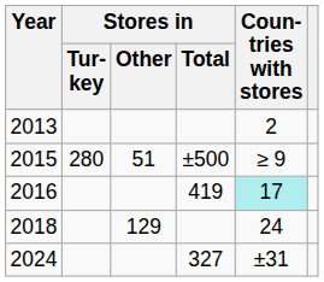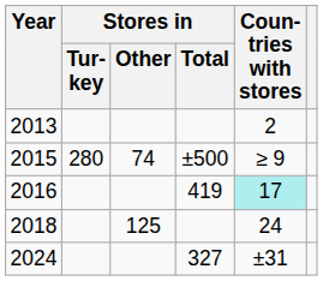 <table class="wikitable floatright">
 <tr>
 <th rowspan=2 style="vertical-align:top;">Year</th>
 <th colspan=3 style="vertical-align:top;">Stores in</th>
 <th rowspan=2 style="vertical-align:top;">Coun-<br>tries<br>with<br>stores<br></th>
 <th rowspan=2 style="vertical-align:top;"></th>
 </tr>
 <tr>
 <th style="vertical-align:top;">Tur-<br>key</th>
 <th style="vertical-align:top;">Other</th>
 <th style="vertical-align:top;">Total</th>
 </tr>
 <tr>
 <td style="vertical-align:top;">2013</td>
 <td></td>
 <td></td>
 <td></td>
 <td style="vertical-align:top;text-align:center;">2</td>
 <td style="vertical-align:top;"></td>
 </tr>
 <tr>
 <td style="vertical-align:top;">2015</td>
 <td style="vertical-align:top;text-align:center;">280</td>
-<td style="vertical-align:top;text-align:center;">51</td>
+<td style="vertical-align:top;text-align:center;">74</td>
 <td style="vertical-align:top;text-align:center;">±500</td>
 <td style="vertical-align:top;text-align:center;">≥ 9</td>
 <td style="vertical-align:top;"></td>
 </tr>
 <tr>
 <td style="vertical-align:top;">2016</td>
 <td style="vertical-align:top;"></td>
 <td style="vertical-align:top;"></td>
 <td style="vertical-align:top;text-align:center;">419</td>
 <td style="background: paleturquoise; vertical-align:top;text-align:center;">17</td>
 <td style="vertical-align:top;"></td>
 </tr>
 <tr>
 <td style="vertical-align:top;">2018</td>
 <td></td>
-<td style="vertical-align:top;text-align:center;">129</td>
+<td style="vertical-align:top;text-align:center;">125</td>
 <td></td>
 <td style="vertical-align:top;text-align:center;">24</td>
 <td style="vertical-align:top;"></td>
 </tr>
 <tr>
 <td style="vertical-align:top;">2024</td>
 <td></td>
 <td></td>
 <td style="vertical-align:top;text-align:center;">327</td>
 <td style="vertical-align:top;text-align:center;">±31</td>
 <td style="vertical-align:top;"></td>
 </tr>
 </table>
